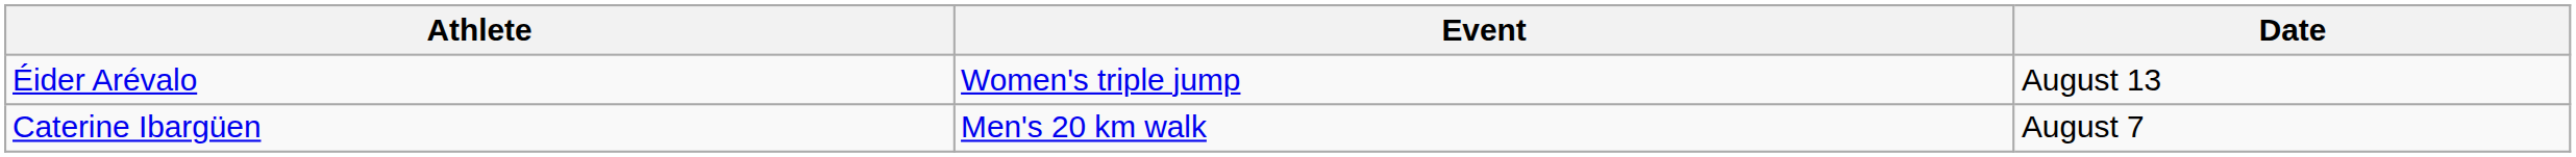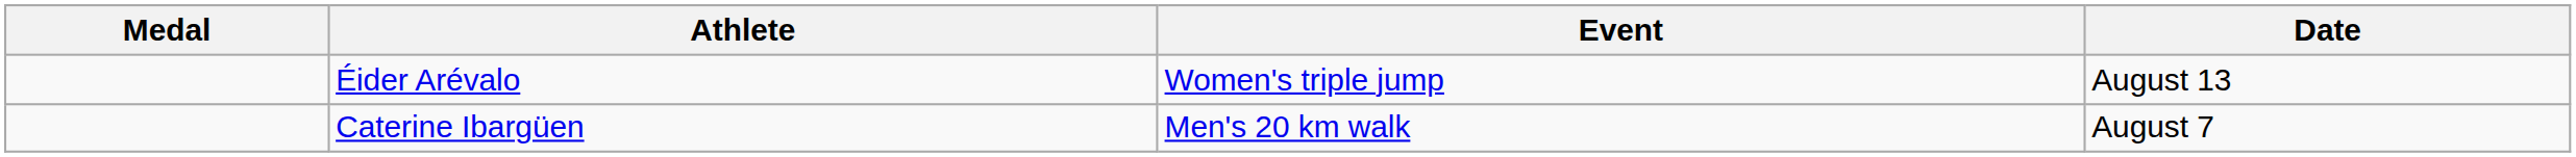 <table class=wikitable style=font-size:90% width=60%>
 <tr>
+<th>Medal</th>
 <th>Athlete</th>
 <th>Event</th>
 <th>Date</th>
 </tr>
 <tr>
+<td></td>
 <td><a href='#'>Éider Arévalo</a></td>
 <td><a href='#'> Women's triple jump</a></td>
 <td>August 13</td>
 </tr>
 <tr>
+<td></td>
 <td><a href='#'>Caterine Ibargüen</a></td>
 <td><a href='#'>Men's 20 km walk</a></td>
 <td>August 7</td>
 </tr>
 </table>
